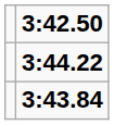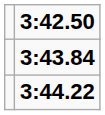 <table class="wikitable">
 <tr>
 <td></td>
 <td align=center><strong>3:42.50</strong></td>
 </tr>
 <tr>
 <td></td>
-<td align=center><strong>3:44.22</strong></td>
+<td align=center><strong>3:43.84</strong></td>
 </tr>
 <tr>
 <td></td>
-<td align=center><strong>3:43.84</strong></td>
+<td align=center><strong>3:44.22</strong></td>
 </tr>
 </table>
